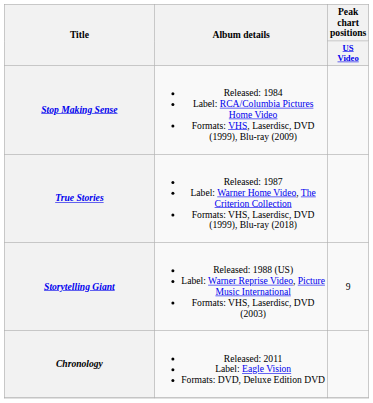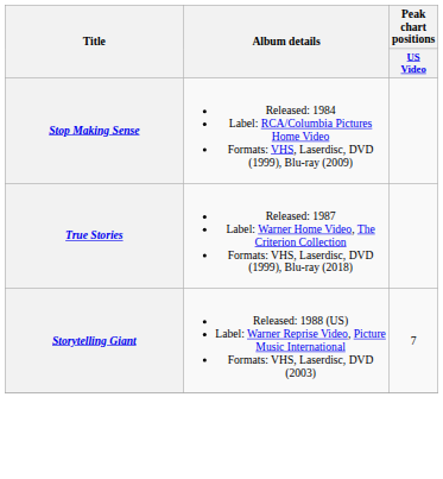 <table class="wikitable plainrowheaders" style="text-align:center;">
 <tr>
 <th scope="col" rowspan="2" style="width:18em;">Title</th>
 <th scope="col" rowspan="2" style="width:20em;">Album details</th>
 <th scope="col">Peak chart positions</th>
 </tr>
 <tr>
 <th scope="col" style="width:3em;font-size:90%;"><a href='#'>US<br>Video</a><br></th>
 </tr>
 <tr>
 <th scope="row"><em><a href='#'>Stop Making Sense</a></em></th>
 <td><br><ul><li>Released: 1984</li><li>Label: <a href='#'>RCA/Columbia Pictures Home Video</a></li><li>Formats: <a href='#'>VHS</a>, Laserdisc, DVD (1999), Blu-ray (2009)</li></ul></td>
 <td></td>
 </tr>
 <tr>
 <th scope="row"><em><a href='#'>True Stories</a></em></th>
 <td><br><ul><li>Released: 1987</li><li>Label: <a href='#'>Warner Home Video</a>, <a href='#'>The Criterion Collection</a></li><li>Formats: VHS, Laserdisc, DVD (1999), Blu-ray (2018)</li></ul></td>
 <td></td>
 </tr>
 <tr>
 <th scope="row"><em><a href='#'>Storytelling Giant</a></em></th>
 <td><br><ul><li>Released: 1988 <span>(US)</span></li><li>Label: <a href='#'>Warner Reprise Video</a>, <a href='#'>Picture Music International</a></li><li>Formats: VHS, Laserdisc, DVD (2003)</li></ul></td>
-<td>9</td>
-</tr>
-<tr>
-<th scope="row"><em>Chronology</em></th>
-<td><br><ul><li>Released: 2011</li><li>Label: <a href='#'>Eagle Vision</a></li><li>Formats: DVD, Deluxe Edition DVD</li></ul></td>
-<td></td>
+<td>7</td>
 </tr>
 <tr>
 </tr>
 </table>
